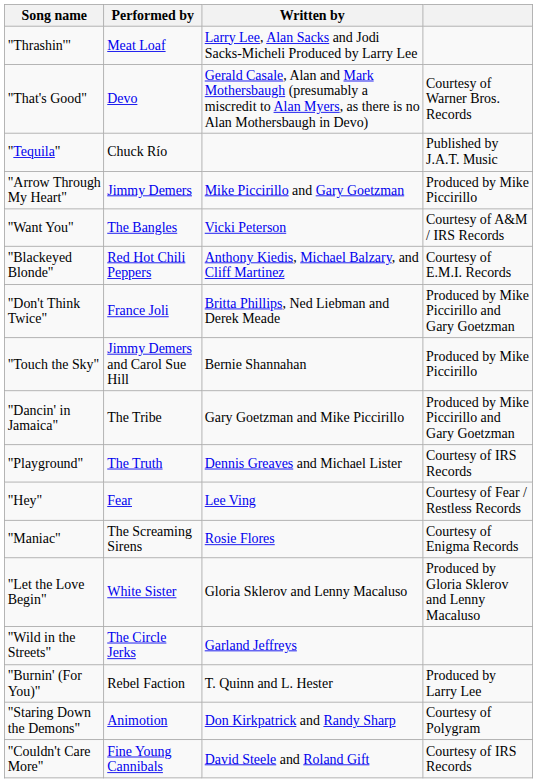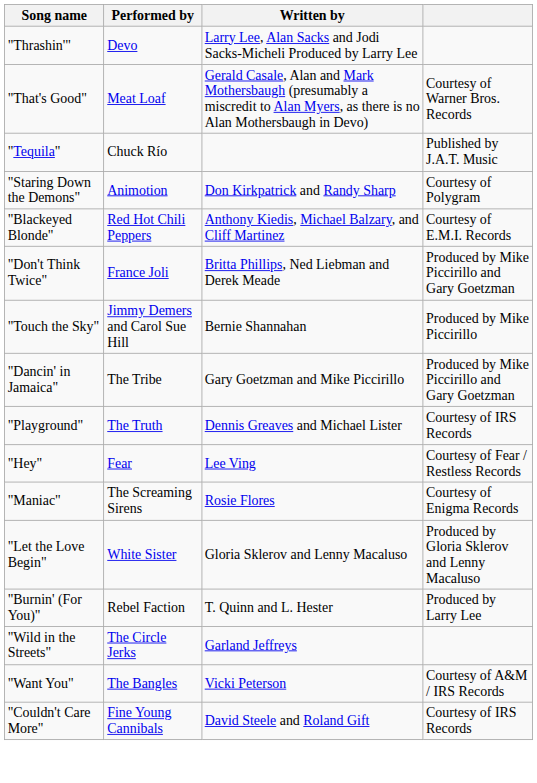 <table class="wikitable collapsible">
 <tr>
 <th>Song name</th>
 <th>Performed by</th>
 <th>Written by</th>
 <th> </th>
 </tr>
 <tr>
 <td>"Thrashin'"</td>
-<td><a href='#'>Meat Loaf</a></td>
+<td><a href='#'>Devo</a></td>
 <td><a href='#'>Larry Lee</a>, <a href='#'>Alan Sacks</a> and Jodi Sacks-Micheli Produced by Larry Lee</td>
 <td></td>
 </tr>
 <tr>
 <td>"That's Good"</td>
-<td><a href='#'>Devo</a></td>
+<td><a href='#'>Meat Loaf</a></td>
 <td><a href='#'>Gerald Casale</a>, Alan and <a href='#'>Mark Mothersbaugh</a> (presumably a miscredit to <a href='#'>Alan Myers</a>, as there is no Alan Mothersbaugh in Devo)</td>
 <td>Courtesy of Warner Bros. Records</td>
 </tr>
 <tr>
 <td>"<a href='#'>Tequila</a>"</td>
 <td>Chuck Río</td>
 <td></td>
 <td>Published by J.A.T. Music</td>
 </tr>
 <tr>
-<td>"Arrow Through My Heart"</td>
-<td><a href='#'>Jimmy Demers</a></td>
-<td><a href='#'>Mike Piccirillo</a> and <a href='#'>Gary Goetzman</a></td>
-<td>Produced by Mike Piccirillo</td>
-</tr>
-<tr>
-<td>"Want You"</td>
-<td><a href='#'>The Bangles</a></td>
-<td><a href='#'>Vicki Peterson</a></td>
-<td>Courtesy of A&M / IRS Records</td>
+<td>"Staring Down the Demons"</td>
+<td><a href='#'>Animotion</a></td>
+<td><a href='#'>Don Kirkpatrick</a> and <a href='#'>Randy Sharp</a></td>
+<td>Courtesy of Polygram</td>
 </tr>
 <tr>
 <td>"Blackeyed Blonde"</td>
 <td><a href='#'>Red Hot Chili Peppers</a></td>
 <td><a href='#'>Anthony Kiedis</a>, <a href='#'>Michael Balzary</a>, and <a href='#'>Cliff Martinez</a></td>
 <td>Courtesy of E.M.I. Records</td>
 </tr>
 <tr>
 <td>"Don't Think Twice"</td>
 <td><a href='#'>France Joli</a></td>
 <td><a href='#'>Britta Phillips</a>, Ned Liebman and Derek Meade</td>
 <td>Produced by Mike Piccirillo and Gary Goetzman</td>
 </tr>
 <tr>
 <td>"Touch the Sky"</td>
 <td><a href='#'>Jimmy Demers</a> and Carol Sue Hill</td>
 <td>Bernie Shannahan</td>
 <td>Produced by Mike Piccirillo</td>
 </tr>
 <tr>
 <td>"Dancin' in Jamaica"</td>
 <td>The Tribe</td>
 <td>Gary Goetzman and Mike Piccirillo</td>
 <td>Produced by Mike Piccirillo and Gary Goetzman</td>
 </tr>
 <tr>
 <td>"Playground"</td>
 <td><a href='#'>The Truth</a></td>
 <td><a href='#'>Dennis Greaves</a> and Michael Lister</td>
 <td>Courtesy of IRS Records</td>
 </tr>
 <tr>
 <td>"Hey"</td>
 <td><a href='#'>Fear</a></td>
 <td><a href='#'>Lee Ving</a></td>
 <td>Courtesy of Fear / Restless Records</td>
 </tr>
 <tr>
 <td>"Maniac"</td>
 <td>The Screaming Sirens</td>
 <td><a href='#'>Rosie Flores</a></td>
 <td>Courtesy of Enigma Records</td>
 </tr>
 <tr>
 <td>"Let the Love Begin"</td>
 <td><a href='#'>White Sister</a></td>
 <td>Gloria Sklerov and Lenny Macaluso</td>
 <td>Produced by Gloria Sklerov and Lenny Macaluso</td>
 </tr>
 <tr>
+<td>"Burnin' (For You)"</td>
+<td>Rebel Faction</td>
+<td>T. Quinn and L. Hester</td>
+<td>Produced by Larry Lee</td>
+</tr>
+<tr>
 <td>"Wild in the Streets"</td>
 <td><a href='#'>The Circle Jerks</a></td>
 <td><a href='#'>Garland Jeffreys</a></td>
 <td></td>
 </tr>
 <tr>
-<td>"Burnin' (For You)"</td>
-<td>Rebel Faction</td>
-<td>T. Quinn and L. Hester</td>
-<td>Produced by Larry Lee</td>
-</tr>
-<tr>
-<td>"Staring Down the Demons"</td>
-<td><a href='#'>Animotion</a></td>
-<td><a href='#'>Don Kirkpatrick</a> and <a href='#'>Randy Sharp</a></td>
-<td>Courtesy of Polygram</td>
+<td>"Want You"</td>
+<td><a href='#'>The Bangles</a></td>
+<td><a href='#'>Vicki Peterson</a></td>
+<td>Courtesy of A&M / IRS Records</td>
 </tr>
 <tr>
 <td>"Couldn't Care More"</td>
 <td><a href='#'>Fine Young Cannibals</a></td>
 <td><a href='#'>David Steele</a> and <a href='#'>Roland Gift</a></td>
 <td>Courtesy of IRS Records</td>
 </tr>
 </table>
